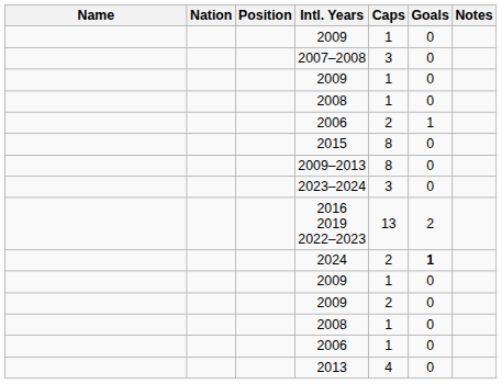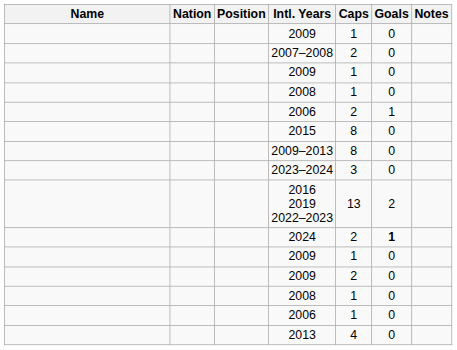 <table class="wikitable sortable" style="text-align: center;">
 <tr>
 <th style="width:13em">Name</th>
 <th>Nation</th>
 <th>Position</th>
 <th>Intl. Years</th>
 <th>Caps</th>
 <th>Goals</th>
 <th class="unsortable">Notes</th>
 </tr>
 <tr>
 <td align=left></td>
 <td align=left></td>
 <td></td>
 <td>2009</td>
 <td>1</td>
 <td>0</td>
 <td></td>
 </tr>
 <tr>
 <td align=left></td>
 <td align=left></td>
 <td></td>
 <td>2007–2008</td>
-<td>3</td>
+<td>2</td>
 <td>0</td>
 <td></td>
 </tr>
 <tr>
 <td align=left></td>
 <td align=left></td>
 <td></td>
 <td>2009</td>
 <td>1</td>
 <td>0</td>
 <td></td>
 </tr>
 <tr>
 <td align=left></td>
 <td align=left></td>
 <td></td>
 <td>2008</td>
 <td>1</td>
 <td>0</td>
 <td></td>
 </tr>
 <tr>
 <td align=left></td>
 <td align=left></td>
 <td></td>
 <td>2006</td>
 <td>2</td>
 <td>1</td>
 <td></td>
 </tr>
 <tr>
 <td align=left></td>
 <td align=left></td>
 <td></td>
 <td>2015</td>
 <td>8</td>
 <td>0</td>
 <td></td>
 </tr>
 <tr>
 <td align=left></td>
 <td align=left></td>
 <td></td>
 <td>2009–2013</td>
 <td>8</td>
 <td>0</td>
 <td></td>
 </tr>
 <tr>
 <td align=left></td>
 <td align=left></td>
 <td></td>
 <td>2023–2024</td>
 <td>3</td>
 <td>0</td>
 <td></td>
 </tr>
 <tr>
 <td align=left></td>
 <td align=left></td>
 <td></td>
 <td>2016<br>2019<br>2022–2023</td>
 <td>13</td>
 <td>2</td>
 <td></td>
 </tr>
 <tr>
 <td align=left></td>
 <td align=left></td>
 <td></td>
 <td>2024</td>
 <td>2</td>
 <td><strong>1</strong></td>
 </tr>
 <tr>
 <td align=left></td>
 <td align=left></td>
 <td></td>
 <td>2009</td>
 <td>1</td>
 <td>0</td>
 <td></td>
 </tr>
 <tr>
 <td align=left></td>
 <td align=left></td>
 <td></td>
 <td>2009</td>
 <td>2</td>
 <td>0</td>
 <td></td>
 </tr>
 <tr>
 <td align=left></td>
 <td align=left></td>
 <td></td>
 <td>2008</td>
 <td>1</td>
 <td>0</td>
 <td></td>
 </tr>
 <tr>
 <td align=left></td>
 <td align=left></td>
 <td></td>
 <td>2006</td>
 <td>1</td>
 <td>0</td>
 <td></td>
 </tr>
 <tr>
 <td align=left></td>
 <td align=left></td>
 <td></td>
 <td>2013</td>
 <td>4</td>
 <td>0</td>
 <td></td>
 </tr>
 </table>
